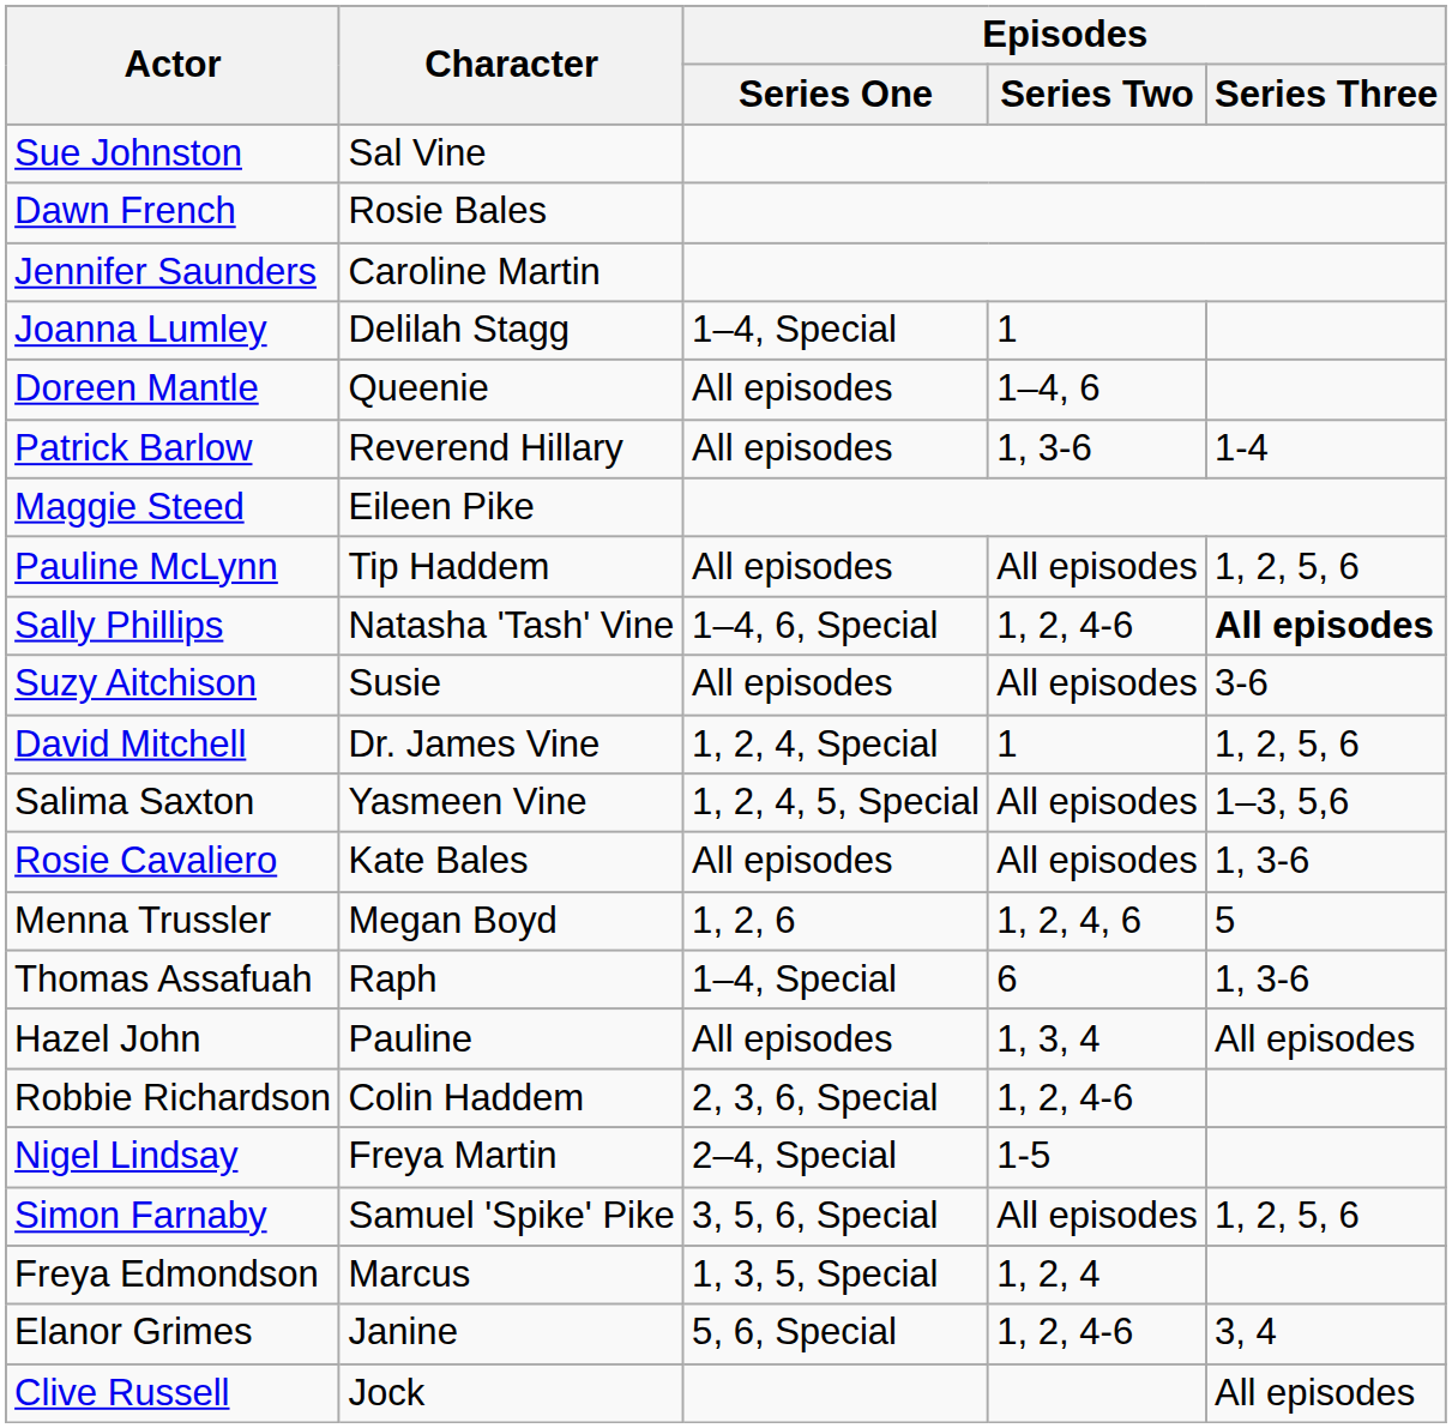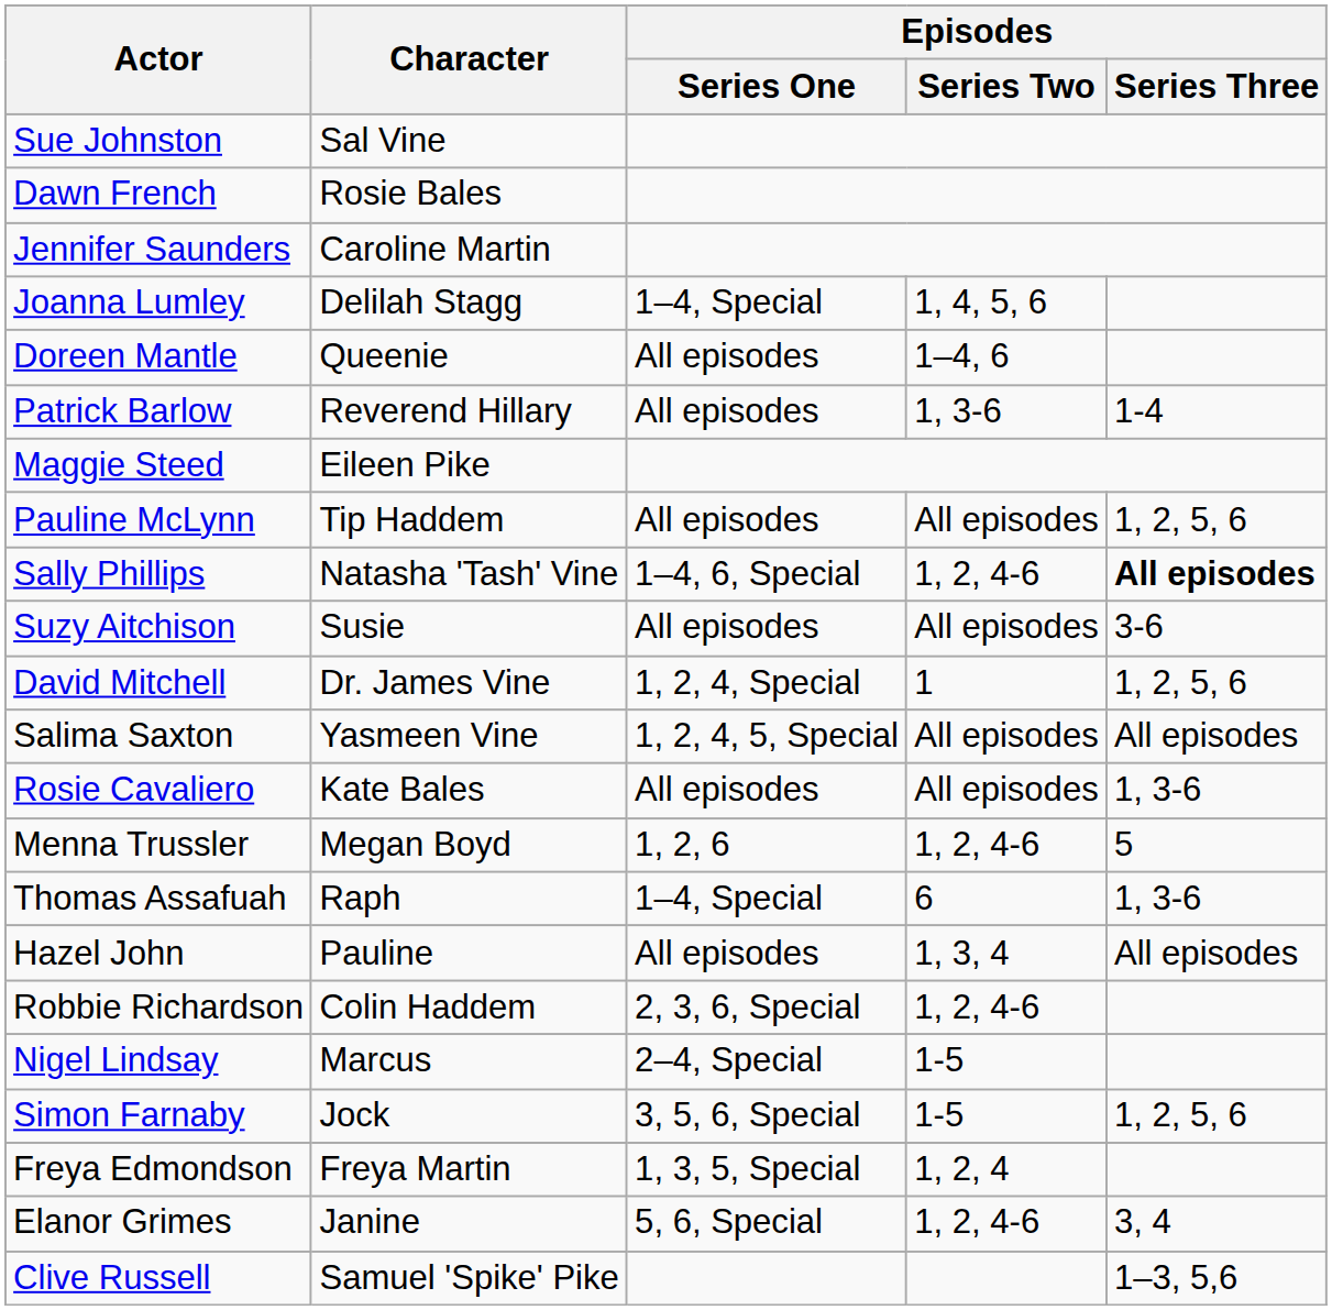 <table class=wikitable>
 <tr>
 <th rowspan=2>Actor</th>
 <th rowspan=2>Character</th>
 <th colspan=3>Episodes</th>
 </tr>
 <tr>
 <th>Series One</th>
 <th>Series Two</th>
 <th>Series Three</th>
 </tr>
 <tr>
 <td><a href='#'>Sue Johnston</a></td>
 <td>Sal Vine</td>
 <td colspan="3"></td>
 </tr>
 <tr>
 <td><a href='#'>Dawn French</a></td>
 <td>Rosie Bales</td>
 <td colspan="3"></td>
 </tr>
 <tr>
 <td><a href='#'>Jennifer Saunders</a></td>
 <td>Caroline Martin</td>
 <td colspan="3"></td>
 </tr>
 <tr>
 <td><a href='#'>Joanna Lumley</a></td>
 <td>Delilah Stagg</td>
 <td>1–4, Special</td>
-<td>1</td>
+<td>1, 4, 5, 6</td>
 <td></td>
 </tr>
 <tr>
 <td><a href='#'>Doreen Mantle</a></td>
 <td>Queenie</td>
 <td>All episodes</td>
 <td>1–4, 6</td>
 <td></td>
 </tr>
 <tr>
 <td><a href='#'>Patrick Barlow</a></td>
 <td>Reverend Hillary</td>
 <td>All episodes</td>
 <td>1, 3-6</td>
 <td>1-4</td>
 </tr>
 <tr>
 <td><a href='#'>Maggie Steed</a></td>
 <td>Eileen Pike</td>
 <td colspan="3"></td>
 </tr>
 <tr>
 <td><a href='#'>Pauline McLynn</a></td>
 <td>Tip Haddem</td>
 <td>All episodes</td>
 <td>All episodes</td>
 <td>1, 2, 5, 6</td>
 </tr>
 <tr>
 <td><a href='#'>Sally Phillips</a></td>
 <td>Natasha 'Tash' Vine</td>
 <td>1–4, 6, Special</td>
 <td>1, 2, 4-6</td>
 <td><strong>All episodes</strong></td>
 </tr>
 <tr>
 <td><a href='#'>Suzy Aitchison</a></td>
 <td>Susie</td>
 <td>All episodes</td>
 <td>All episodes</td>
 <td>3-6</td>
 </tr>
 <tr>
 <td><a href='#'>David Mitchell</a></td>
 <td>Dr. James Vine</td>
 <td>1, 2, 4, Special</td>
 <td>1</td>
 <td>1, 2, 5, 6</td>
 </tr>
 <tr>
 <td>Salima Saxton</td>
 <td>Yasmeen Vine</td>
 <td>1, 2, 4, 5, Special</td>
 <td>All episodes</td>
-<td>1–3, 5,6</td>
+<td>All episodes</td>
 </tr>
 <tr>
 <td><a href='#'>Rosie Cavaliero</a></td>
 <td>Kate Bales</td>
 <td>All episodes</td>
 <td>All episodes</td>
 <td>1, 3-6</td>
 </tr>
 <tr>
 <td>Menna Trussler</td>
 <td>Megan Boyd</td>
 <td>1, 2, 6</td>
-<td>1, 2, 4, 6</td>
+<td>1, 2, 4-6</td>
 <td>5</td>
 </tr>
 <tr>
 <td>Thomas Assafuah</td>
 <td>Raph</td>
 <td>1–4, Special</td>
 <td>6</td>
 <td>1, 3-6</td>
 </tr>
 <tr>
 <td>Hazel John</td>
 <td>Pauline</td>
 <td>All episodes</td>
 <td>1, 3, 4</td>
 <td>All episodes</td>
 </tr>
 <tr>
 <td>Robbie Richardson</td>
 <td>Colin Haddem</td>
 <td>2, 3, 6, Special</td>
 <td>1, 2, 4-6</td>
 <td></td>
 </tr>
 <tr>
 <td><a href='#'>Nigel Lindsay</a></td>
-<td>Freya Martin</td>
+<td>Marcus</td>
 <td>2–4, Special</td>
 <td>1-5</td>
 <td></td>
 </tr>
 <tr>
 <td><a href='#'>Simon Farnaby</a></td>
-<td>Samuel 'Spike' Pike</td>
+<td>Jock</td>
 <td>3, 5, 6, Special</td>
-<td>All episodes</td>
+<td>1-5</td>
 <td>1, 2, 5, 6</td>
 </tr>
 <tr>
 <td>Freya Edmondson</td>
-<td>Marcus</td>
+<td>Freya Martin</td>
 <td>1, 3, 5, Special</td>
 <td>1, 2, 4</td>
 <td></td>
 </tr>
 <tr>
 <td>Elanor Grimes</td>
 <td>Janine</td>
 <td>5, 6, Special</td>
 <td>1, 2, 4-6</td>
 <td>3, 4</td>
 </tr>
 <tr>
 <td><a href='#'>Clive Russell</a></td>
-<td>Jock</td>
+<td>Samuel 'Spike' Pike</td>
 <td></td>
 <td></td>
-<td>All episodes</td>
+<td>1–3, 5,6</td>
 </tr>
 </table>
